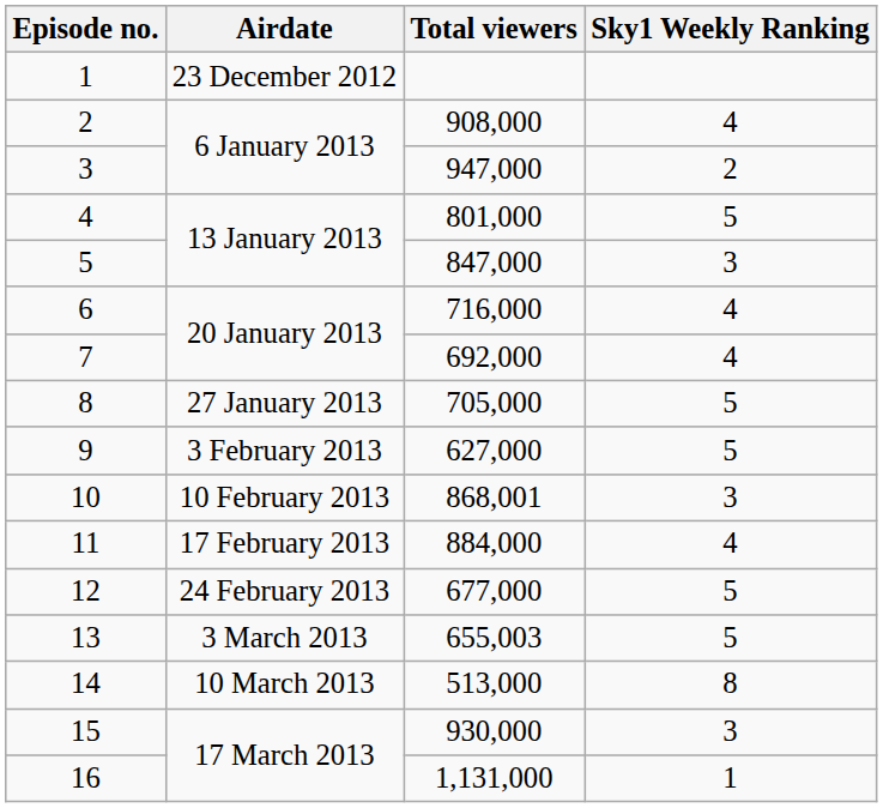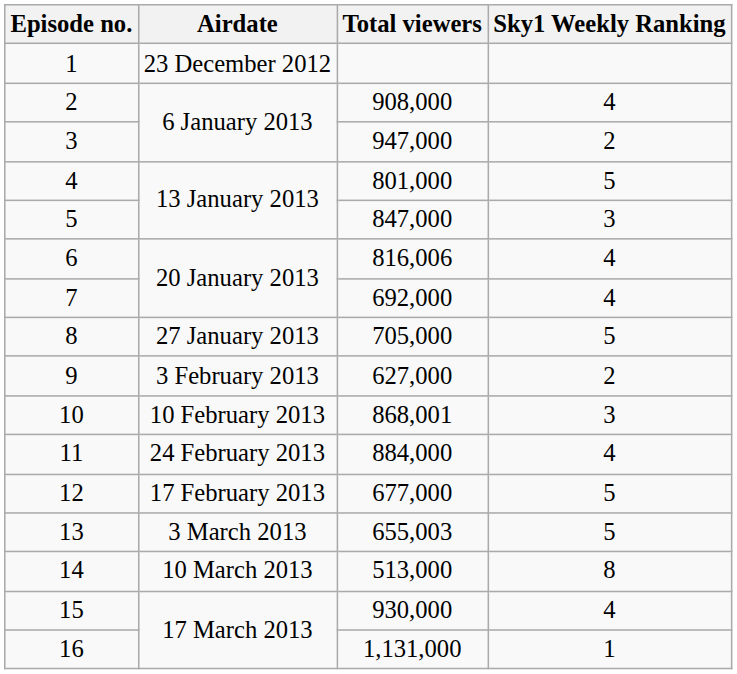 <table class="wikitable" style="text-align:center;">
 <tr>
 <th>Episode no.</th>
 <th>Airdate</th>
 <th>Total viewers</th>
 <th>Sky1 Weekly Ranking</th>
 </tr>
 <tr>
 <td>1</td>
 <td>23 December 2012</td>
 <td></td>
 <td></td>
 </tr>
 <tr>
 <td>2</td>
 <td rowspan="2">6 January 2013</td>
 <td>908,000</td>
 <td>4</td>
 </tr>
 <tr>
 <td>3</td>
 <td>947,000</td>
 <td>2</td>
 </tr>
 <tr>
 <td>4</td>
 <td rowspan="2">13 January 2013</td>
 <td>801,000</td>
 <td>5</td>
 </tr>
 <tr>
 <td>5</td>
 <td>847,000</td>
 <td>3</td>
 </tr>
 <tr>
 <td>6</td>
 <td rowspan="2">20 January 2013</td>
-<td>716,000</td>
+<td>816,006</td>
 <td>4</td>
 </tr>
 <tr>
 <td>7</td>
 <td>692,000</td>
 <td>4</td>
 </tr>
 <tr>
 <td>8</td>
 <td>27 January 2013</td>
 <td>705,000</td>
 <td>5</td>
 </tr>
 <tr>
 <td>9</td>
 <td>3 February 2013</td>
 <td>627,000</td>
-<td>5</td>
+<td>2</td>
 </tr>
 <tr>
 <td>10</td>
 <td>10 February 2013</td>
 <td>868,001</td>
 <td>3</td>
 </tr>
 <tr>
 <td>11</td>
-<td>17 February 2013</td>
+<td>24 February 2013</td>
 <td>884,000</td>
 <td>4</td>
 </tr>
 <tr>
 <td>12</td>
-<td>24 February 2013</td>
+<td>17 February 2013</td>
 <td>677,000</td>
 <td>5</td>
 </tr>
 <tr>
 <td>13</td>
 <td>3 March 2013</td>
 <td>655,003</td>
 <td>5</td>
 </tr>
 <tr>
 <td>14</td>
 <td>10 March 2013</td>
 <td>513,000</td>
 <td>8</td>
 </tr>
 <tr>
 <td>15</td>
 <td rowspan=2>17 March 2013</td>
 <td>930,000</td>
-<td>3</td>
+<td>4</td>
 </tr>
 <tr>
 <td>16</td>
 <td>1,131,000</td>
 <td>1</td>
 </tr>
 </table>
